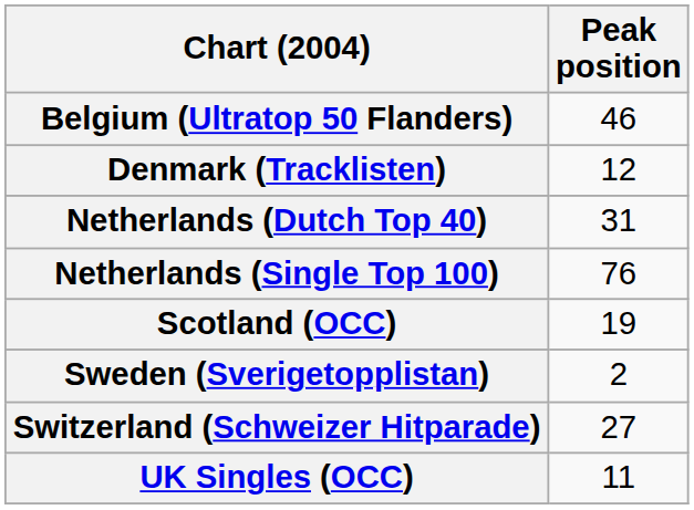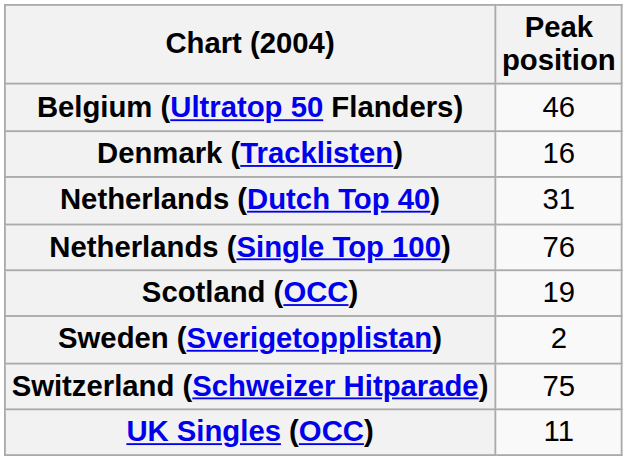 <table class="wikitable sortable plainrowheaders" style="text-align:center">
 <tr>
 <th>Chart (2004)</th>
 <th>Peak<br>position</th>
 </tr>
 <tr>
 <th scope="row">Belgium (<a href='#'>Ultratop 50</a> Flanders)</th>
 <td style="text-align:center;">46</td>
 </tr>
 <tr>
 <th scope="row">Denmark (<a href='#'>Tracklisten</a>)</th>
-<td style="text-align:center;">12</td>
+<td style="text-align:center;">16</td>
 </tr>
 <tr>
 <th scope="row">Netherlands (<a href='#'>Dutch Top 40</a>)</th>
 <td style="text-align:center;">31</td>
 </tr>
 <tr>
 <th scope="row">Netherlands (<a href='#'>Single Top 100</a>)</th>
 <td style="text-align:center;">76</td>
 </tr>
 <tr>
 <th scope="row">Scotland (<a href='#'>OCC</a>)</th>
 <td style="text-align:center;">19</td>
 </tr>
 <tr>
 <th scope="row">Sweden (<a href='#'>Sverigetopplistan</a>)</th>
 <td style="text-align:center;">2</td>
 </tr>
 <tr>
 <th scope="row">Switzerland (<a href='#'>Schweizer Hitparade</a>)</th>
-<td style="text-align:center;">27</td>
+<td style="text-align:center;">75</td>
 </tr>
 <tr>
 <th scope="row"><a href='#'>UK Singles</a> (<a href='#'>OCC</a>)</th>
 <td style="text-align:center;">11</td>
 </tr>
 </table>
